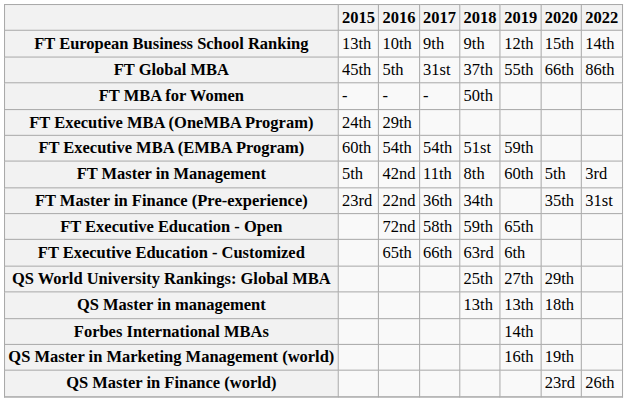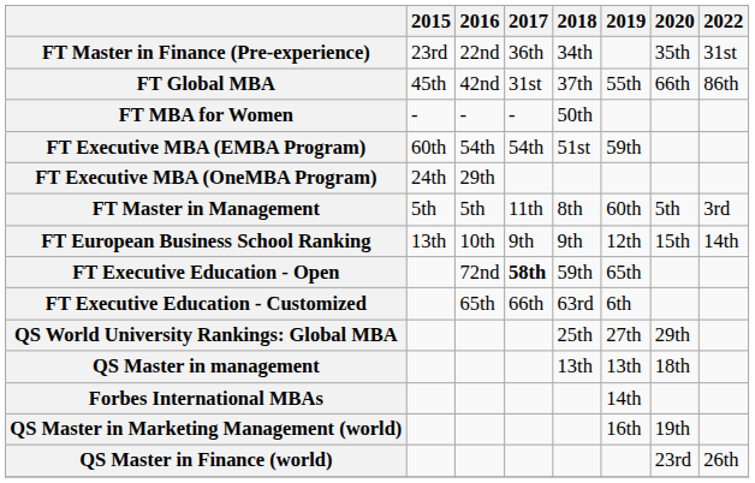 <table class="wikitable">
 <tr>
 <th></th>
 <th>2015</th>
 <th>2016</th>
 <th>2017</th>
 <th>2018</th>
 <th>2019</th>
 <th>2020</th>
 <th>2022</th>
 </tr>
 <tr>
-<th>FT European Business School Ranking</th>
-<td>13th</td>
-<td>10th</td>
-<td>9th</td>
-<td>9th</td>
-<td>12th</td>
-<td>15th</td>
-<td>14th</td>
+<th>FT Master in Finance (Pre-experience)</th>
+<td>23rd</td>
+<td>22nd</td>
+<td>36th</td>
+<td>34th</td>
+<td></td>
+<td>35th</td>
+<td>31st</td>
 </tr>
 <tr>
 <th>FT Global MBA</th>
 <td>45th</td>
-<td>5th</td>
+<td>42nd</td>
 <td>31st</td>
 <td>37th</td>
 <td>55th</td>
 <td>66th</td>
 <td>86th</td>
 </tr>
 <tr>
 <th>FT MBA for Women</th>
 <td>-</td>
 <td>-</td>
 <td>-</td>
 <td>50th</td>
 <td></td>
 <td></td>
 <td></td>
 </tr>
 <tr>
+<th>FT Executive MBA (EMBA Program)</th>
+<td>60th</td>
+<td>54th</td>
+<td>54th</td>
+<td>51st</td>
+<td>59th</td>
+<td></td>
+<td></td>
+</tr>
+<tr>
 <th>FT Executive MBA (OneMBA Program)</th>
 <td>24th</td>
 <td>29th</td>
 <td></td>
 <td></td>
 <td></td>
 <td></td>
 <td></td>
 </tr>
 <tr>
-<th>FT Executive MBA (EMBA Program)</th>
-<td>60th</td>
-<td>54th</td>
-<td>54th</td>
-<td>51st</td>
-<td>59th</td>
-<td></td>
-<td></td>
-</tr>
-<tr>
 <th>FT Master in Management</th>
 <td>5th</td>
-<td>42nd</td>
+<td>5th</td>
 <td>11th</td>
 <td>8th</td>
 <td>60th</td>
 <td>5th</td>
 <td>3rd</td>
 </tr>
 <tr>
-<th>FT Master in Finance (Pre-experience)</th>
-<td>23rd</td>
-<td>22nd</td>
-<td>36th</td>
-<td>34th</td>
-<td></td>
-<td>35th</td>
-<td>31st</td>
+<th>FT European Business School Ranking</th>
+<td>13th</td>
+<td>10th</td>
+<td>9th</td>
+<td>9th</td>
+<td>12th</td>
+<td>15th</td>
+<td>14th</td>
 </tr>
 <tr>
 <th>FT Executive Education - Open</th>
 <td></td>
 <td>72nd</td>
-<td>58th</td>
+<td><strong>58th</strong></td>
 <td>59th</td>
 <td>65th</td>
 <td></td>
 <td></td>
 </tr>
 <tr>
 <th>FT Executive Education - Customized</th>
 <td></td>
 <td>65th</td>
 <td>66th</td>
 <td>63rd</td>
 <td>6th</td>
 <td></td>
 <td></td>
 </tr>
 <tr>
 <th>QS World University Rankings: Global MBA</th>
 <td></td>
 <td></td>
 <td></td>
 <td>25th</td>
 <td>27th</td>
 <td>29th</td>
 <td></td>
 </tr>
 <tr>
 <th>QS Master in management</th>
 <td></td>
 <td></td>
 <td></td>
 <td>13th</td>
 <td>13th</td>
 <td>18th</td>
 <td></td>
 </tr>
 <tr>
 <th>Forbes International MBAs</th>
 <td></td>
 <td></td>
 <td></td>
 <td></td>
 <td>14th</td>
 <td></td>
 <td></td>
 </tr>
 <tr>
 <th>QS Master in Marketing Management (world)</th>
 <td></td>
 <td></td>
 <td></td>
 <td></td>
 <td>16th</td>
 <td>19th</td>
 <td></td>
 </tr>
 <tr>
 <th>QS Master in Finance (world)</th>
 <td></td>
 <td></td>
 <td></td>
 <td></td>
 <td></td>
 <td>23rd</td>
 <td>26th</td>
 </tr>
 <tr>
 </tr>
 </table>
